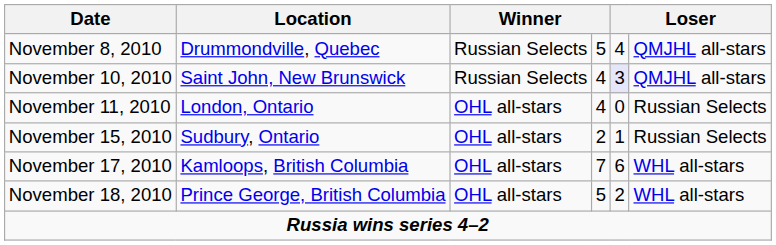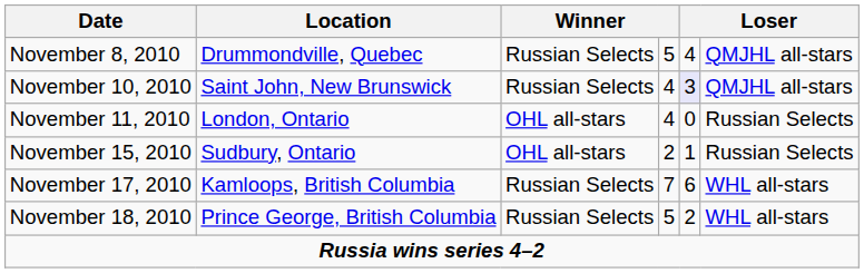 <table class="wikitable">
 <tr>
 <th>Date</th>
 <th>Location</th>
 <th colspan=2>Winner</th>
 <th colspan=2>Loser</th>
 </tr>
 <tr>
 <td>November 8, 2010</td>
 <td><a href='#'>Drummondville</a>, <a href='#'>Quebec</a></td>
 <td>Russian Selects</td>
 <td>5</td>
 <td>4</td>
 <td><a href='#'>QMJHL</a> all-stars</td>
 </tr>
 <tr>
 <td>November 10, 2010</td>
 <td><a href='#'>Saint John, New Brunswick</a></td>
 <td>Russian Selects</td>
 <td>4</td>
 <td style="background: lavender;">3</td>
 <td><a href='#'>QMJHL</a> all-stars</td>
 </tr>
 <tr>
 <td>November 11, 2010</td>
 <td><a href='#'>London, Ontario</a></td>
 <td><a href='#'>OHL</a> all-stars</td>
 <td>4</td>
 <td>0</td>
 <td>Russian Selects</td>
 </tr>
 <tr>
 <td>November 15, 2010</td>
 <td><a href='#'>Sudbury</a>, <a href='#'>Ontario</a></td>
 <td><a href='#'>OHL</a> all-stars</td>
 <td>2</td>
 <td>1</td>
 <td>Russian Selects</td>
 </tr>
 <tr>
 <td>November 17, 2010</td>
 <td><a href='#'>Kamloops</a>, <a href='#'>British Columbia</a></td>
-<td><a href='#'>OHL</a> all-stars</td>
+<td>Russian Selects</td>
 <td>7</td>
 <td>6</td>
 <td><a href='#'>WHL</a> all-stars</td>
 </tr>
 <tr>
 <td>November 18, 2010</td>
 <td><a href='#'>Prince George, British Columbia</a></td>
-<td><a href='#'>OHL</a> all-stars</td>
+<td>Russian Selects</td>
 <td>5</td>
 <td>2</td>
 <td><a href='#'>WHL</a> all-stars</td>
 </tr>
 <tr style="text-align:center;">
 <td colspan="6"><strong><em>Russia wins series 4–2</em></strong></td>
 </tr>
 </table>
